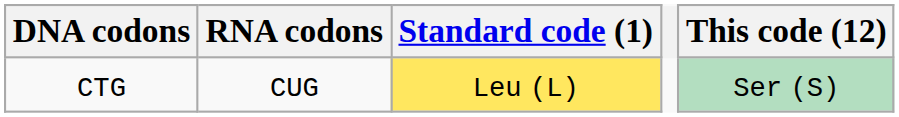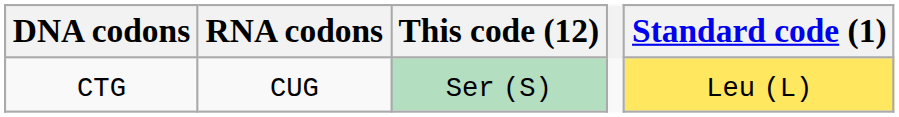 <table class="wikitable" style="border: none; text-align: center;">
 <tr>
 <th>DNA codons</th>
 <th>RNA codons</th>
+<th>This code (12)</th>
+<th style="border: none; width: 1px;"></th>
 <th><a href='#'>Standard code</a> (1)</th>
-<th style="border: none; width: 1px;"></th>
-<th>This code (12)</th>
 </tr>
 <tr>
 <td><code>CTG</code></td>
 <td><code>CUG</code></td>
+<td style="background-color:#b3dec0;"><code>Ser</code> <code>(S)</code></td>
+<td style="border: none; width: 1px;"></td>
 <td style="background-color:#ffe75f;"><code>Leu</code> <code>(L)</code></td>
-<td style="border: none; width: 1px;"></td>
-<td style="background-color:#b3dec0;"><code>Ser</code> <code>(S)</code></td>
 </tr>
 </table>
